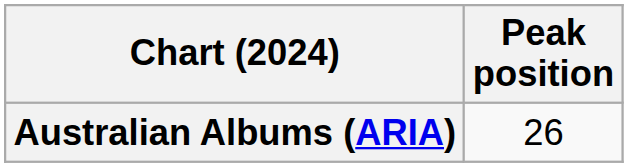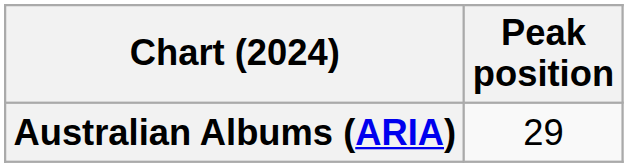 <table class="wikitable plainrowheaders" style="text-align:center">
 <tr>
 <th scope="col">Chart (2024)</th>
 <th scope="col">Peak<br>position</th>
 </tr>
 <tr>
 <th scope="row">Australian Albums (<a href='#'>ARIA</a>)</th>
-<td>26</td>
+<td>29</td>
 </tr>
 </table>
